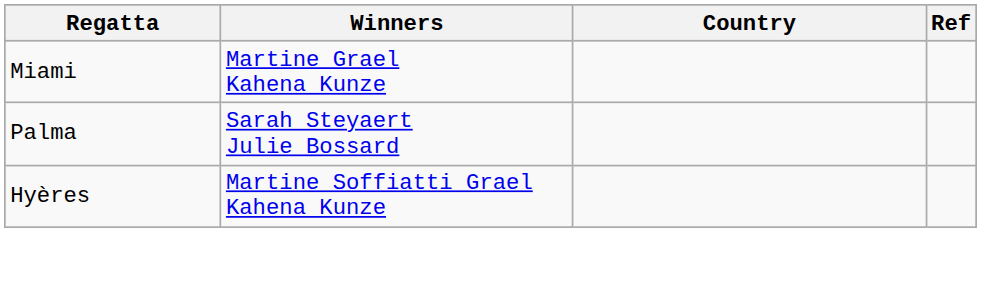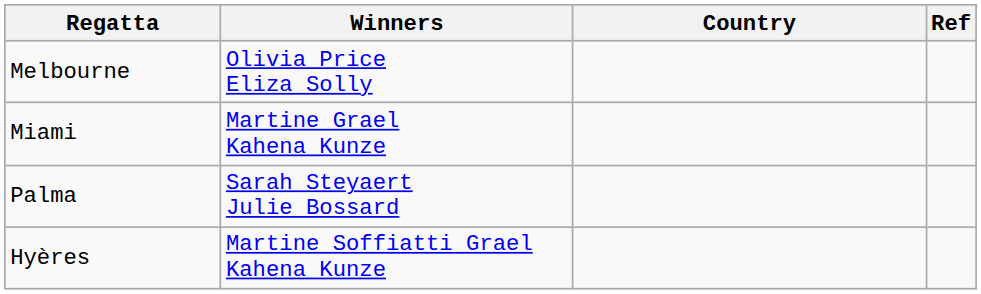 <table class="wikitable">
 <tr>
 <th width=120>Regatta</th>
 <th style="width:200px;">Winners</th>
 <th style="width:200px;">Country</th>
 <th>Ref</th>
+</tr>
+<tr>
+<td>Melbourne</td>
+<td><a href='#'>Olivia Price</a><br><a href='#'>Eliza Solly</a></td>
+<td></td>
+<td></td>
 </tr>
 <tr>
 <td>Miami</td>
 <td><a href='#'>Martine Grael</a><br><a href='#'>Kahena Kunze</a></td>
 <td></td>
 <td></td>
 </tr>
 <tr>
 <td>Palma</td>
 <td><a href='#'>Sarah Steyaert</a><br><a href='#'>Julie Bossard</a></td>
 <td></td>
 <td></td>
 </tr>
 <tr>
 <td>Hyères</td>
 <td><a href='#'>Martine Soffiatti Grael</a><br><a href='#'>Kahena Kunze</a></td>
 <td></td>
 <td></td>
 </tr>
 </table>
